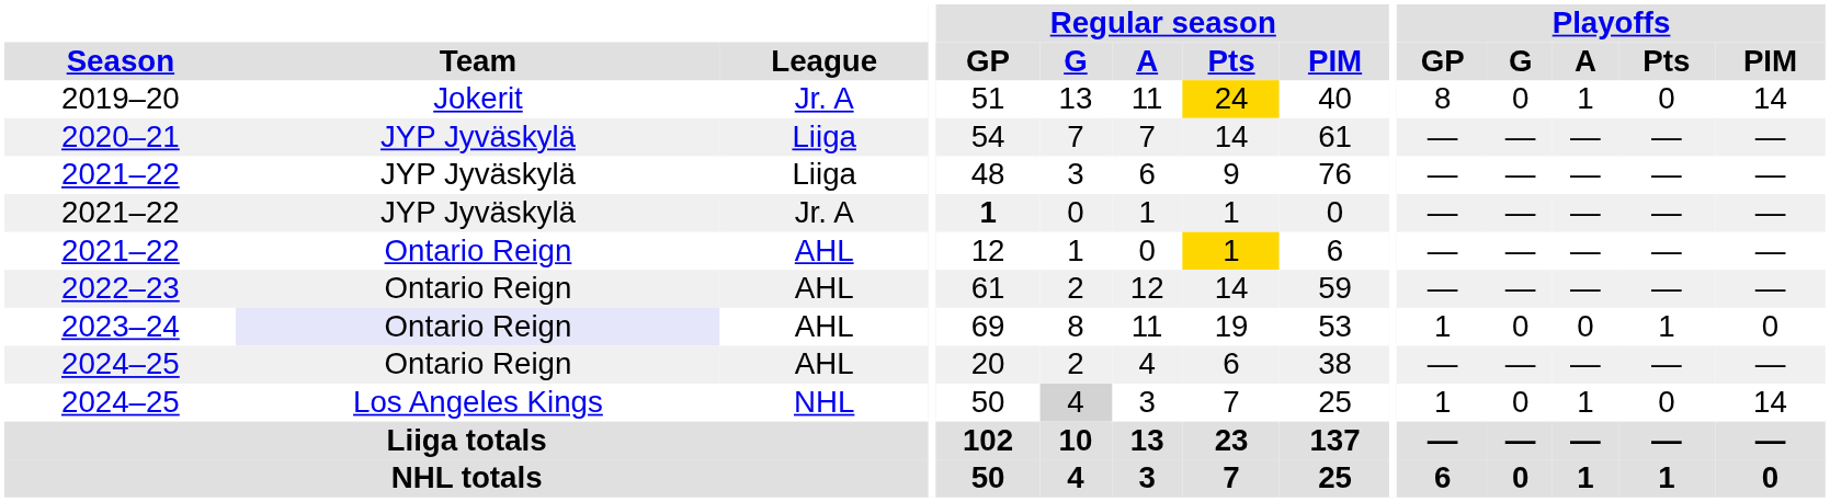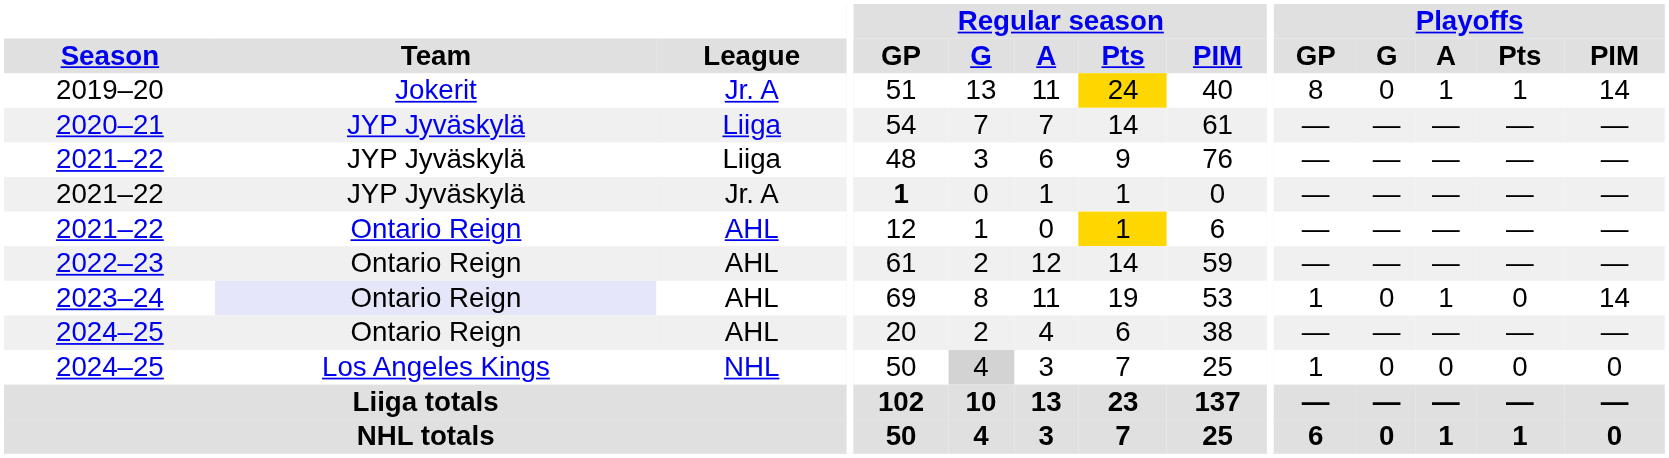 <table border="0" cellpadding="1" cellspacing="0" style="text-align:center; width:60em">
 <tr bgcolor="#e0e0e0">
 <th colspan="3" bgcolor="#ffffff"></th>
 <th rowspan="100" bgcolor="#ffffff"></th>
 <th colspan="5"><a href='#'>Regular season</a></th>
 <th rowspan="100" bgcolor="#ffffff"></th>
 <th colspan="5"><a href='#'>Playoffs</a></th>
 </tr>
 <tr bgcolor="#e0e0e0">
 <th><a href='#'>Season</a></th>
 <th>Team</th>
 <th>League</th>
 <th>GP</th>
 <th><a href='#'>G</a></th>
 <th><a href='#'>A</a></th>
 <th><a href='#'>Pts</a></th>
 <th><a href='#'>PIM</a></th>
 <th>GP</th>
 <th>G</th>
 <th>A</th>
 <th>Pts</th>
 <th>PIM</th>
 </tr>
 <tr>
 <td>2019–20</td>
 <td><a href='#'>Jokerit</a></td>
 <td><a href='#'>Jr. A</a></td>
 <td>51</td>
 <td>13</td>
 <td>11</td>
 <td style="background: gold;">24</td>
 <td>40</td>
 <td>8</td>
 <td>0</td>
 <td>1</td>
-<td>0</td>
+<td>1</td>
 <td>14</td>
 </tr>
 <tr bgcolor="f0f0f0">
 <td><a href='#'>2020–21</a></td>
 <td><a href='#'>JYP Jyväskylä</a></td>
 <td><a href='#'>Liiga</a></td>
 <td>54</td>
 <td>7</td>
 <td>7</td>
 <td>14</td>
 <td>61</td>
 <td>—</td>
 <td>—</td>
 <td>—</td>
 <td>—</td>
 <td>—</td>
 </tr>
 <tr>
 <td><a href='#'>2021–22</a></td>
 <td>JYP Jyväskylä</td>
 <td>Liiga</td>
 <td>48</td>
 <td>3</td>
 <td>6</td>
 <td>9</td>
 <td>76</td>
 <td>—</td>
 <td>—</td>
 <td>—</td>
 <td>—</td>
 <td>—</td>
 </tr>
 <tr bgcolor="f0f0f0">
 <td>2021–22</td>
 <td>JYP Jyväskylä</td>
 <td>Jr. A</td>
 <td><strong>1</strong></td>
 <td>0</td>
 <td>1</td>
 <td>1</td>
 <td>0</td>
 <td>—</td>
 <td>—</td>
 <td>—</td>
 <td>—</td>
 <td>—</td>
 </tr>
 <tr>
 <td><a href='#'>2021–22</a></td>
 <td><a href='#'>Ontario Reign</a></td>
 <td><a href='#'>AHL</a></td>
 <td>12</td>
 <td>1</td>
 <td>0</td>
 <td style="background: gold;">1</td>
 <td>6</td>
 <td>—</td>
 <td>—</td>
 <td>—</td>
 <td>—</td>
 <td>—</td>
 </tr>
 <tr bgcolor="f0f0f0">
 <td><a href='#'>2022–23</a></td>
 <td>Ontario Reign</td>
 <td>AHL</td>
 <td>61</td>
 <td>2</td>
 <td>12</td>
 <td>14</td>
 <td>59</td>
 <td>—</td>
 <td>—</td>
 <td>—</td>
 <td>—</td>
 <td>—</td>
 </tr>
 <tr>
 <td><a href='#'>2023–24</a></td>
 <td style="background: lavender;">Ontario Reign</td>
 <td>AHL</td>
 <td>69</td>
 <td>8</td>
 <td>11</td>
 <td>19</td>
 <td>53</td>
 <td>1</td>
 <td>0</td>
-<td>0</td>
 <td>1</td>
 <td>0</td>
+<td>14</td>
 </tr>
 <tr bgcolor="f0f0f0">
 <td><a href='#'>2024–25</a></td>
 <td>Ontario Reign</td>
 <td>AHL</td>
 <td>20</td>
 <td>2</td>
 <td>4</td>
 <td>6</td>
 <td>38</td>
 <td>—</td>
 <td>—</td>
 <td>—</td>
 <td>—</td>
 <td>—</td>
 </tr>
 <tr>
 <td><a href='#'>2024–25</a></td>
 <td><a href='#'>Los Angeles Kings</a></td>
 <td><a href='#'>NHL</a></td>
 <td>50</td>
 <td style="background: lightgrey;">4</td>
 <td>3</td>
 <td>7</td>
 <td>25</td>
 <td>1</td>
 <td>0</td>
-<td>1</td>
 <td>0</td>
-<td>14</td>
+<td>0</td>
+<td>0</td>
 </tr>
 <tr bgcolor="#e0e0e0">
 <th colspan="3">Liiga totals</th>
 <th>102</th>
 <th>10</th>
 <th>13</th>
 <th>23</th>
 <th>137</th>
 <th>—</th>
 <th>—</th>
 <th>—</th>
 <th>—</th>
 <th>—</th>
 </tr>
 <tr bgcolor="#e0e0e0">
 <th colspan="3">NHL totals</th>
 <th>50</th>
 <th>4</th>
 <th>3</th>
 <th>7</th>
 <th>25</th>
 <th>6</th>
 <th>0</th>
 <th>1</th>
 <th>1</th>
 <th>0</th>
 </tr>
 </table>
